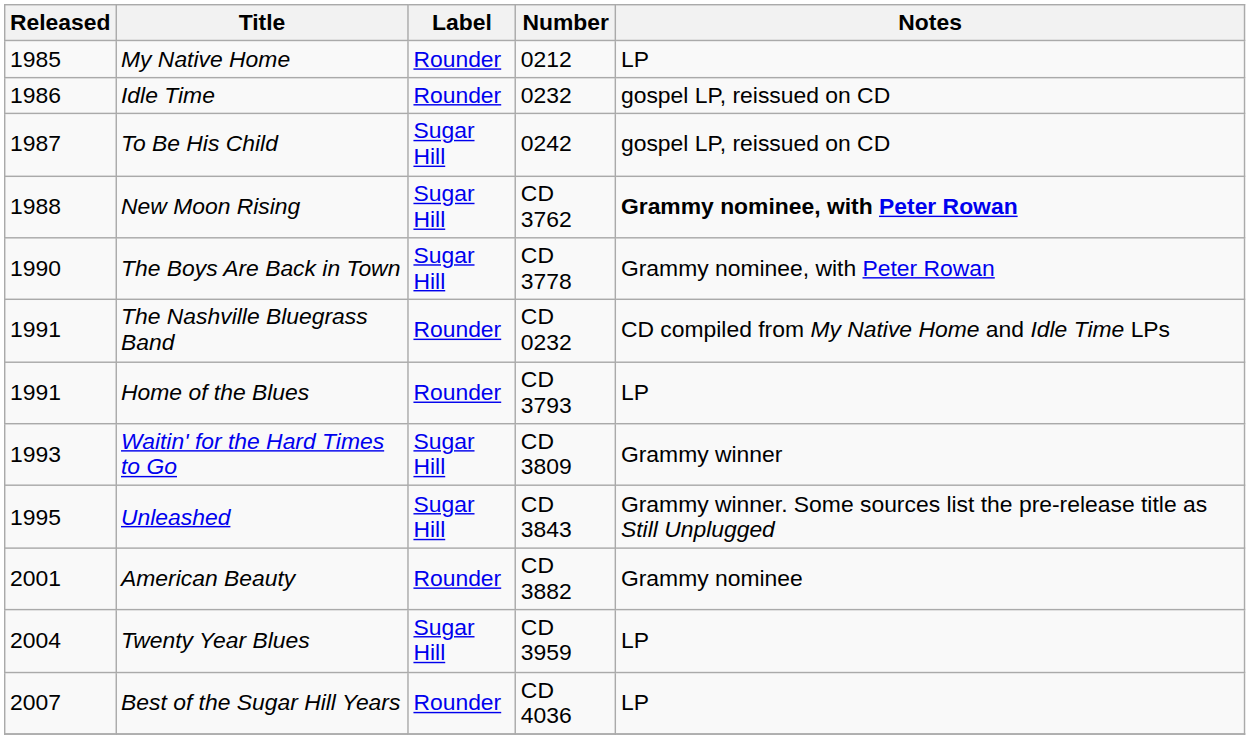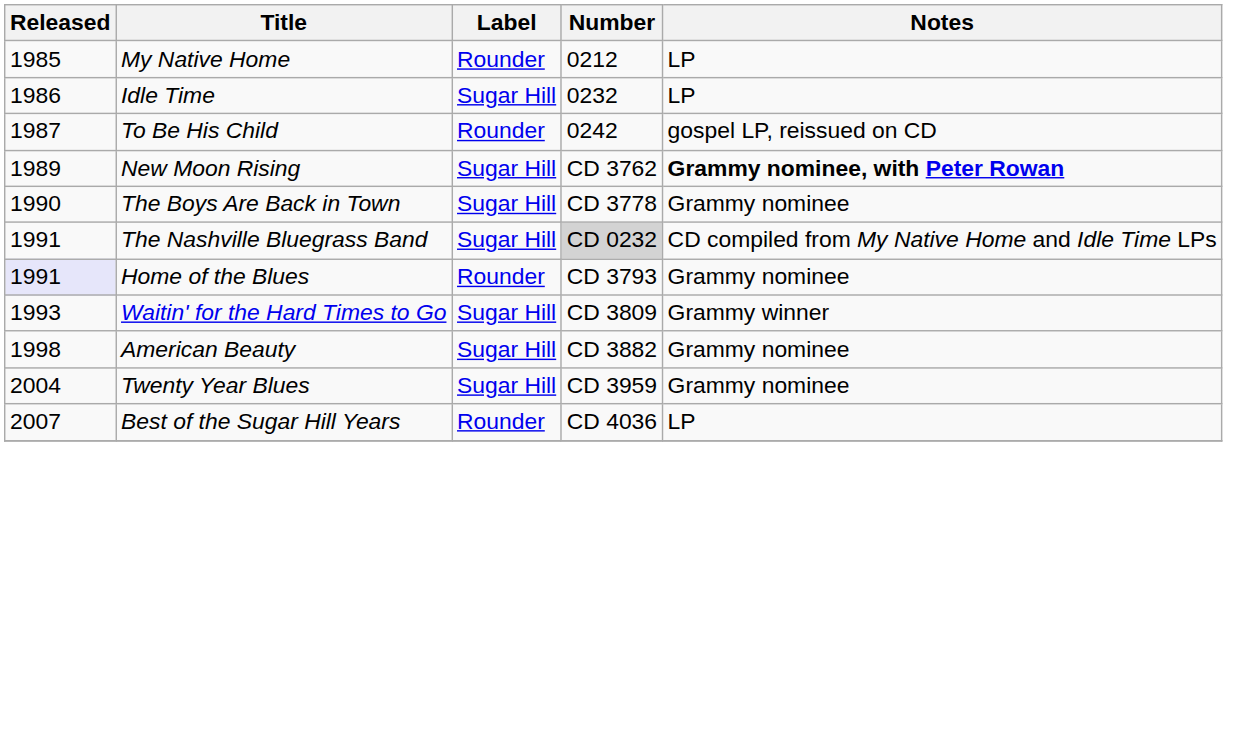 <table class="wikitable sortable">
 <tr>
 <th>Released</th>
 <th>Title</th>
 <th>Label</th>
 <th>Number</th>
 <th>Notes</th>
 </tr>
 <tr>
 <td>1985</td>
 <td><em>My Native Home</em></td>
 <td><a href='#'>Rounder</a></td>
 <td>0212</td>
 <td>LP</td>
 </tr>
 <tr>
 <td>1986</td>
 <td><em>Idle Time</em></td>
-<td><a href='#'>Rounder</a></td>
+<td><a href='#'>Sugar Hill</a></td>
 <td>0232</td>
-<td>gospel LP, reissued on CD</td>
+<td>LP</td>
 </tr>
 <tr>
 <td>1987</td>
 <td><em>To Be His Child</em></td>
-<td><a href='#'>Sugar Hill</a></td>
+<td><a href='#'>Rounder</a></td>
 <td>0242</td>
 <td>gospel LP, reissued on CD</td>
 </tr>
 <tr>
-<td>1988</td>
+<td>1989</td>
 <td><em>New Moon Rising</em></td>
 <td><a href='#'>Sugar Hill</a></td>
 <td>CD 3762</td>
 <td><strong>Grammy nominee, with <a href='#'>Peter Rowan</a></strong></td>
 </tr>
 <tr>
 <td>1990</td>
 <td><em>The Boys Are Back in Town</em></td>
 <td><a href='#'>Sugar Hill</a></td>
 <td>CD 3778</td>
-<td>Grammy nominee, with <a href='#'>Peter Rowan</a></td>
+<td>Grammy nominee</td>
 </tr>
 <tr>
 <td>1991</td>
 <td><em>The Nashville Bluegrass Band</em></td>
-<td><a href='#'>Rounder</a></td>
-<td>CD 0232</td>
+<td><a href='#'>Sugar Hill</a></td>
+<td style="background: lightgrey;">CD 0232</td>
 <td>CD compiled from <em>My Native Home</em> and <em>Idle Time</em> LPs</td>
 </tr>
 <tr>
-<td>1991</td>
+<td style="background: lavender;">1991</td>
 <td><em>Home of the Blues</em></td>
 <td><a href='#'>Rounder</a></td>
 <td>CD 3793</td>
-<td>LP</td>
+<td>Grammy nominee</td>
 </tr>
 <tr>
 <td>1993</td>
 <td><em><a href='#'>Waitin' for the Hard Times to Go</a></em></td>
 <td><a href='#'>Sugar Hill</a></td>
 <td>CD 3809</td>
 <td>Grammy winner</td>
 </tr>
 <tr>
-<td>1995</td>
-<td><em><a href='#'>Unleashed</a></em></td>
+<td>1998</td>
+<td><em>American Beauty</em></td>
 <td><a href='#'>Sugar Hill</a></td>
-<td>CD 3843</td>
-<td>Grammy winner. Some sources list the pre-release title as <em>Still Unplugged</em></td>
-</tr>
-<tr>
-<td>2001</td>
-<td><em>American Beauty</em></td>
-<td><a href='#'>Rounder</a></td>
 <td>CD 3882</td>
 <td>Grammy nominee</td>
 </tr>
 <tr>
 <td>2004</td>
 <td><em>Twenty Year Blues</em></td>
 <td><a href='#'>Sugar Hill</a></td>
 <td>CD 3959</td>
-<td>LP</td>
+<td>Grammy nominee</td>
 </tr>
 <tr>
 <td>2007</td>
 <td><em>Best of the Sugar Hill Years</em></td>
 <td><a href='#'>Rounder</a></td>
 <td>CD 4036</td>
 <td>LP</td>
 </tr>
 <tr>
 </tr>
 </table>
